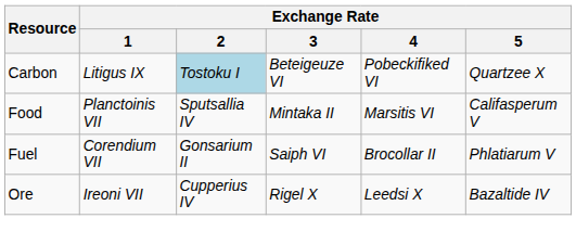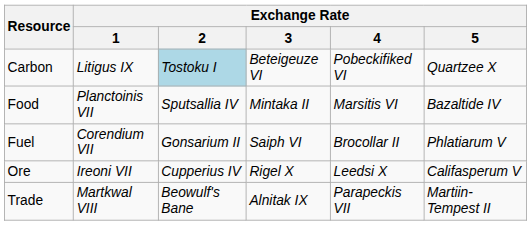 <table class="wikitable" style="float:right;">
 <tr>
 <th rowspan="2">Resource</th>
 <th colspan="5">Exchange Rate</th>
 </tr>
 <tr>
 <th>1</th>
 <th>2</th>
 <th>3</th>
 <th>4</th>
 <th>5</th>
 </tr>
 <tr>
 <td>Carbon</td>
 <td><em>Litigus IX</em></td>
 <td style="background: lightblue;"><em>Tostoku I</em></td>
 <td><em>Beteigeuze VI</em></td>
 <td><em>Pobeckifiked VI</em></td>
 <td><em>Quartzee X</em></td>
 </tr>
 <tr>
 <td>Food</td>
 <td><em>Planctoinis VII</em></td>
 <td><em>Sputsallia IV</em></td>
 <td><em>Mintaka II</em></td>
 <td><em>Marsitis VI</em></td>
-<td><em>Califasperum V</em></td>
+<td><em>Bazaltide IV</em></td>
 </tr>
 <tr>
 <td>Fuel</td>
 <td><em>Corendium VII</em></td>
 <td><em>Gonsarium II</em></td>
 <td><em>Saiph VI</em></td>
 <td><em>Brocollar II</em></td>
 <td><em>Phlatiarum V</em></td>
 </tr>
 <tr>
 <td>Ore</td>
 <td><em>Ireoni VII</em></td>
 <td><em>Cupperius IV</em></td>
 <td><em>Rigel X</em></td>
 <td><em>Leedsi X</em></td>
-<td><em>Bazaltide IV</em></td>
+<td><em>Califasperum V</em></td>
+</tr>
+<tr>
+<td>Trade</td>
+<td><em>Martkwal VIII</em></td>
+<td><em>Beowulf's Bane</em></td>
+<td><em>Alnitak IX</em></td>
+<td><em>Parapeckis VII</em></td>
+<td><em>Martiin-Tempest II</em></td>
 </tr>
 </table>
